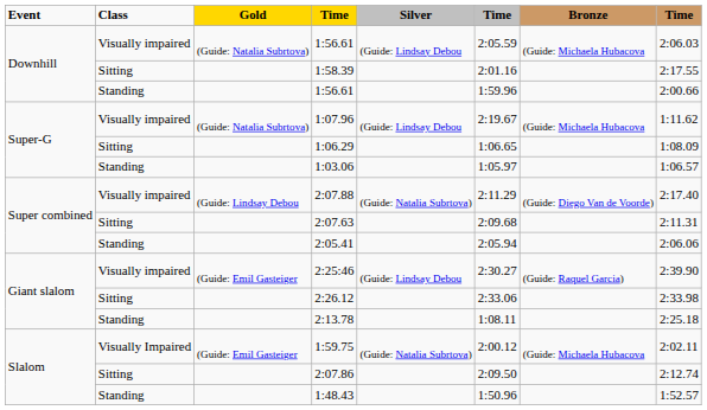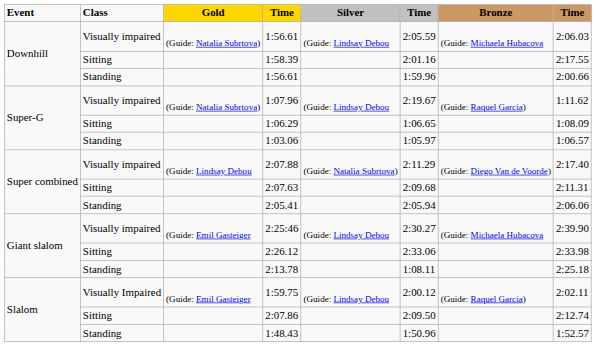 <table class="wikitable">
 <tr>
 <td><strong>Event</strong></td>
 <td><strong>Class</strong></td>
 <td style="text-align:center;background-color:gold;"><strong>Gold</strong></td>
 <td style="text-align:center;background-color:gold;"><strong>Time</strong></td>
 <td style="text-align:center;background-color:silver;"><strong>Silver</strong></td>
 <td style="text-align:center;background-color:silver;"><strong>Time</strong></td>
 <td style="text-align:center;background-color:#CC9966;"><strong>Bronze</strong></td>
 <td style="text-align:center;background-color:#CC9966;"><strong>Time</strong></td>
 </tr>
 <tr>
 <td rowspan="3">Downhill</td>
 <td>Visually impaired</td>
 <td><br><small>(Guide: <a href='#'>Natalia Subrtova</a>)</small></td>
 <td>1:56.61</td>
 <td><br><small>(Guide: <a href='#'>Lindsay Debou</a></small></td>
 <td>2:05.59</td>
 <td><br><small>(Guide: <a href='#'>Michaela Hubacova</a></small></td>
 <td>2:06.03</td>
 </tr>
 <tr>
 <td>Sitting</td>
 <td></td>
 <td>1:58.39</td>
 <td></td>
 <td>2:01.16</td>
 <td></td>
 <td>2:17.55</td>
 </tr>
 <tr>
 <td>Standing</td>
 <td></td>
 <td>1:56.61</td>
 <td></td>
 <td>1:59.96</td>
 <td></td>
 <td>2:00.66</td>
 </tr>
 <tr>
 <td rowspan="3">Super-G</td>
 <td>Visually impaired</td>
 <td><br><small>(Guide: <a href='#'>Natalia Subrtova</a>)</small></td>
 <td>1:07.96</td>
 <td><br><small>(Guide: <a href='#'>Lindsay Debou</a></small></td>
 <td>2:19.67</td>
-<td><br><small>(Guide: <a href='#'>Michaela Hubacova</a></small></td>
+<td><br><small>(Guide: <a href='#'>Raquel Garcia</a>)</small></td>
 <td>1:11.62</td>
 </tr>
 <tr>
 <td>Sitting</td>
 <td></td>
 <td>1:06.29</td>
 <td></td>
 <td>1:06.65</td>
 <td></td>
 <td>1:08.09</td>
 </tr>
 <tr>
 <td>Standing</td>
 <td></td>
 <td>1:03.06</td>
 <td></td>
 <td>1:05.97</td>
 <td></td>
 <td>1:06.57</td>
 </tr>
 <tr>
 <td rowspan="3">Super combined</td>
 <td>Visually impaired</td>
 <td><br><small>(Guide: <a href='#'>Lindsay Debou</a></small></td>
 <td>2:07.88</td>
 <td><br><small>(Guide: <a href='#'>Natalia Subrtova</a>)</small></td>
 <td>2:11.29</td>
 <td><br><small>(Guide: <a href='#'>Diego Van de Voorde</a>)</small></td>
 <td>2:17.40</td>
 </tr>
 <tr>
 <td>Sitting</td>
 <td></td>
 <td>2:07.63</td>
 <td></td>
 <td>2:09.68</td>
 <td></td>
 <td>2:11.31</td>
 </tr>
 <tr>
 <td>Standing</td>
 <td></td>
 <td>2:05.41</td>
 <td></td>
 <td>2:05.94</td>
 <td></td>
 <td>2:06.06</td>
 </tr>
 <tr>
 <td rowspan="3">Giant slalom</td>
 <td>Visually impaired</td>
 <td><br><small>(Guide: <a href='#'>Emil Gasteiger</a></small></td>
 <td>2:25:46</td>
 <td><br><small>(Guide: <a href='#'>Lindsay Debou</a></small></td>
 <td>2:30.27</td>
-<td><br><small>(Guide: <a href='#'>Raquel Garcia</a>)</small></td>
+<td><br><small>(Guide: <a href='#'>Michaela Hubacova</a></small></td>
 <td>2:39.90</td>
 </tr>
 <tr>
 <td>Sitting</td>
 <td></td>
 <td>2:26.12</td>
 <td></td>
 <td>2:33.06</td>
 <td></td>
 <td>2:33.98</td>
 </tr>
 <tr>
 <td>Standing</td>
 <td></td>
 <td>2:13.78</td>
 <td></td>
 <td>1:08.11</td>
 <td></td>
 <td>2:25.18</td>
 </tr>
 <tr>
 <td rowspan="3">Slalom</td>
 <td>Visually Impaired</td>
 <td><br><small>(Guide: <a href='#'>Emil Gasteiger</a></small></td>
 <td>1:59.75</td>
-<td><br><small>(Guide: <a href='#'>Natalia Subrtova</a>)</small></td>
+<td><br><small>(Guide: <a href='#'>Lindsay Debou</a></small></td>
 <td>2:00.12</td>
-<td><br><small>(Guide: <a href='#'>Michaela Hubacova</a></small></td>
+<td><br><small>(Guide: <a href='#'>Raquel Garcia</a>)</small></td>
 <td>2:02.11</td>
 </tr>
 <tr>
 <td>Sitting</td>
 <td></td>
 <td>2:07.86</td>
 <td></td>
 <td>2:09.50</td>
 <td></td>
 <td>2:12.74</td>
 </tr>
 <tr>
 <td>Standing</td>
 <td></td>
 <td>1:48.43</td>
 <td></td>
 <td>1:50.96</td>
 <td></td>
 <td>1:52.57</td>
 </tr>
 </table>
